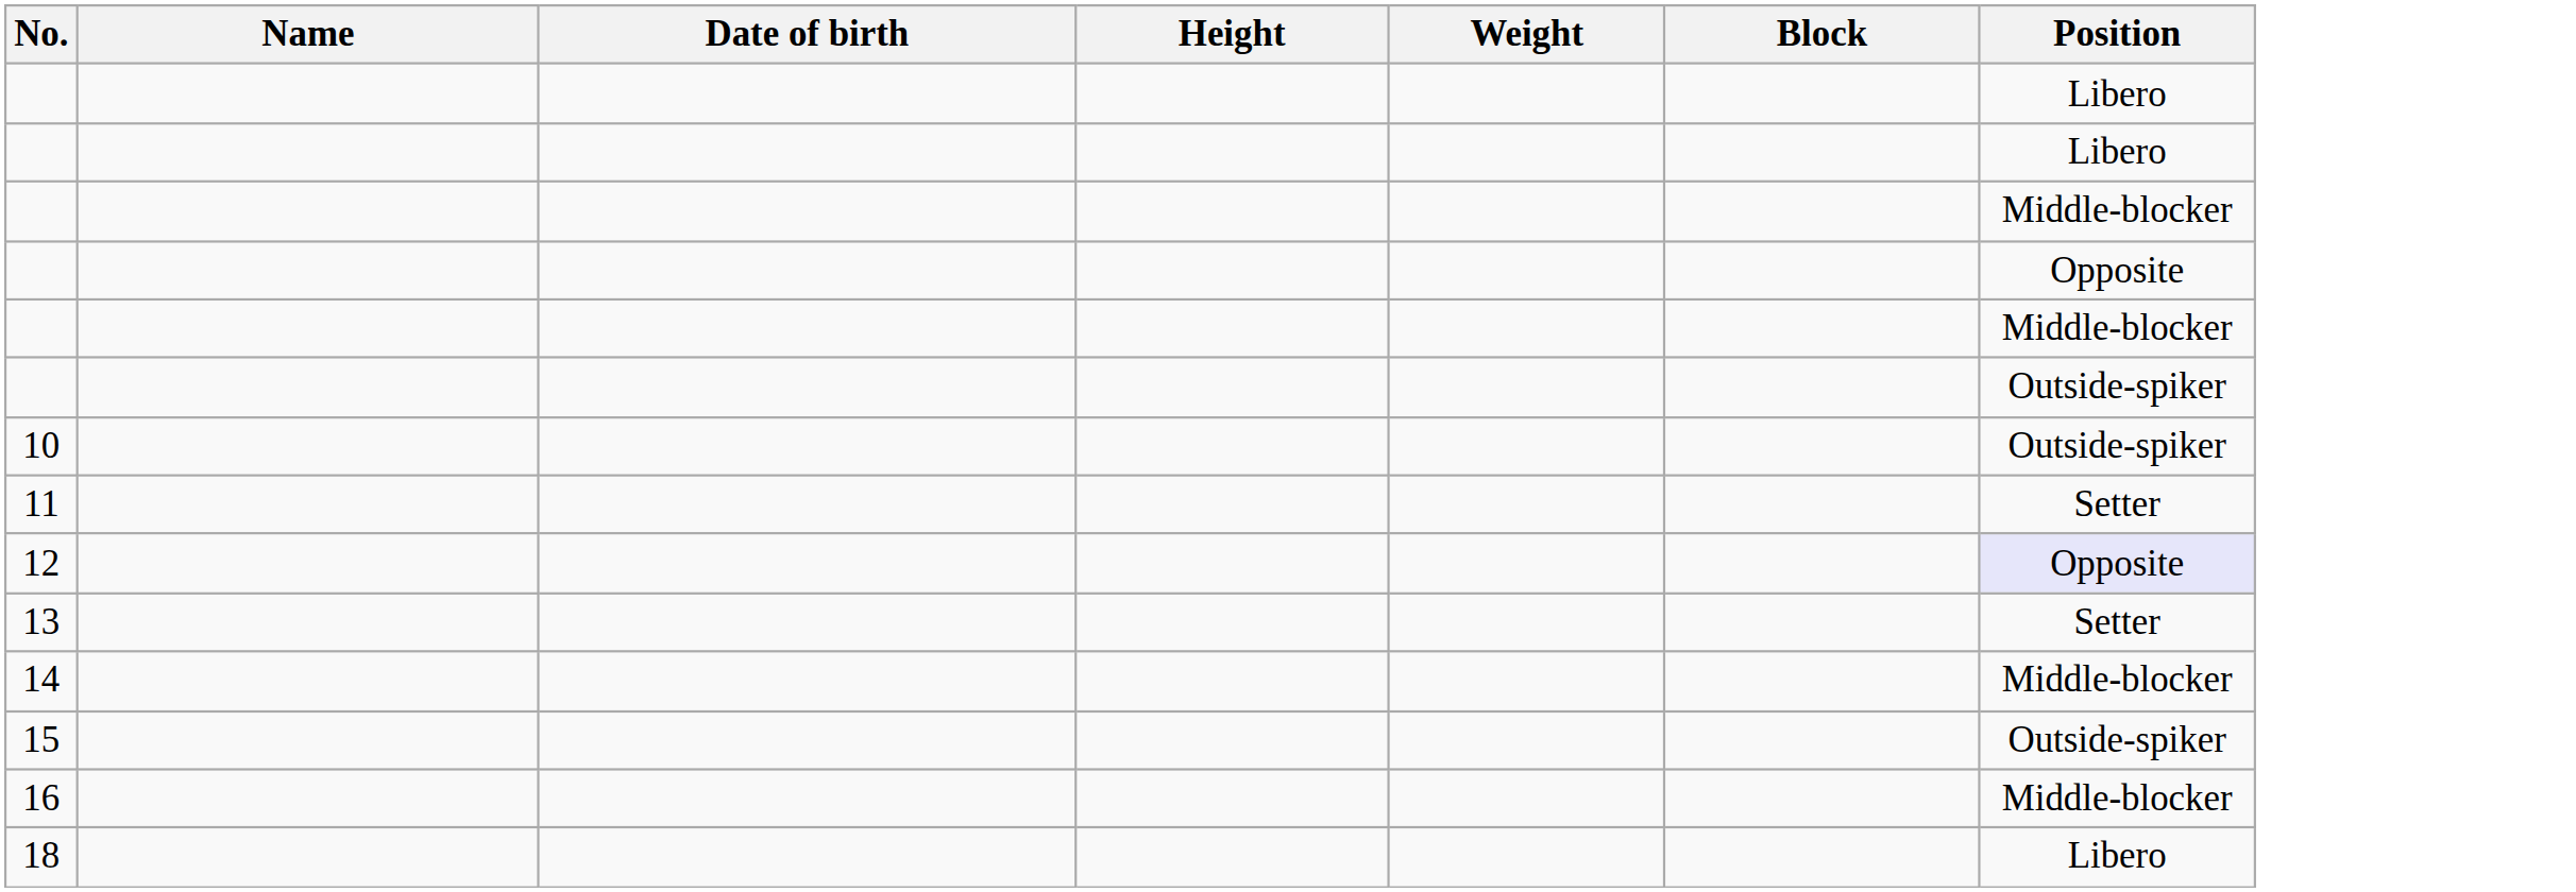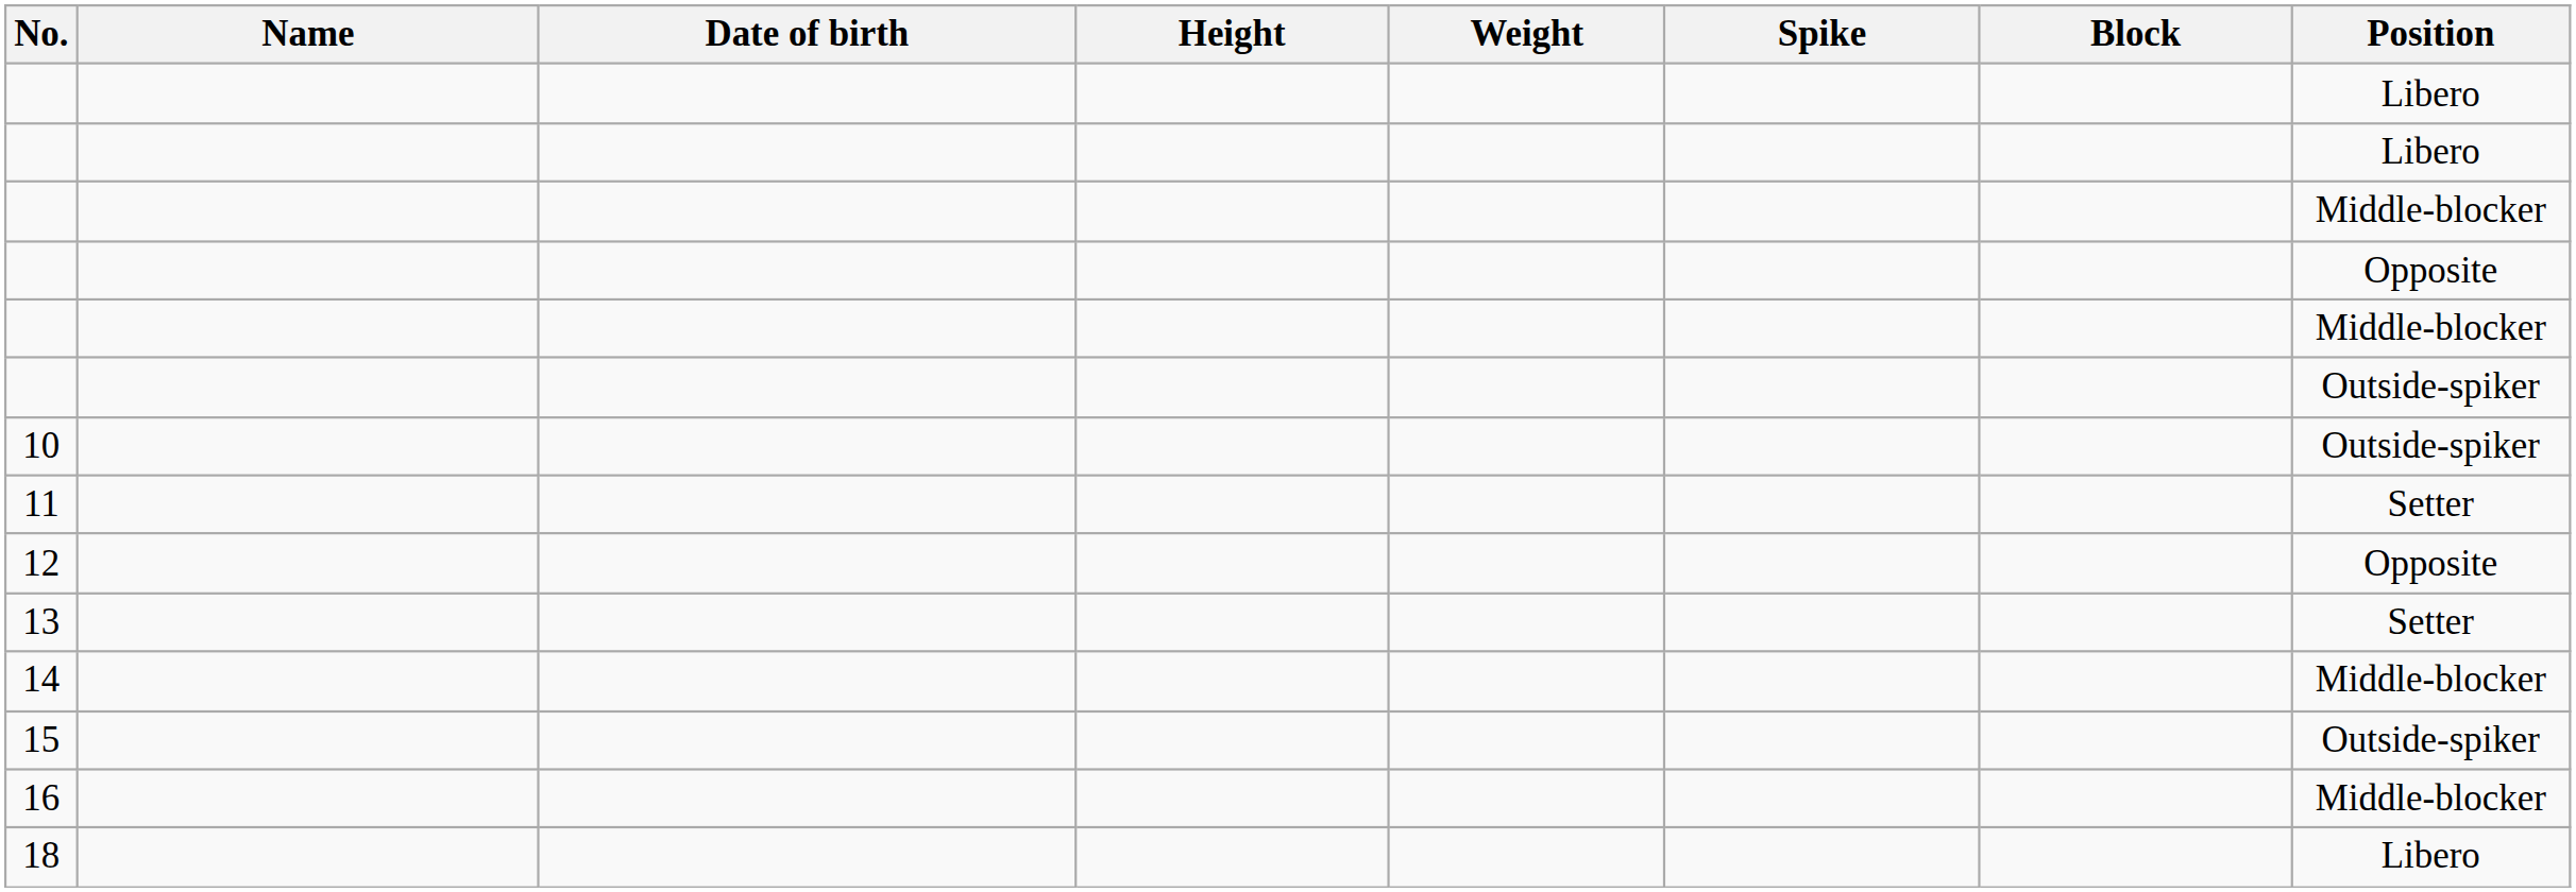 <table class="wikitable sortable" style="font-size:100%; text-align:center;">
 <tr>
 <th>No.</th>
 <th style="width:12em">Name</th>
 <th style="width:14em">Date of birth</th>
 <th style="width:8em">Height</th>
 <th style="width:7em">Weight</th>
+<th style="width:8em">Spike</th>
 <th style="width:8em">Block</th>
 <th style="width:7em">Position</th>
 </tr>
 <tr>
 <td></td>
 <td align=left> </td>
 <td align=right></td>
+<td></td>
 <td></td>
 <td></td>
 <td></td>
 <td>Libero</td>
 </tr>
 <tr>
 <td></td>
 <td align=left> </td>
 <td align=right></td>
 <td></td>
 <td></td>
 <td></td>
+<td></td>
 <td>Libero</td>
 </tr>
 <tr>
 <td></td>
 <td align=left> </td>
 <td align=right></td>
+<td></td>
 <td></td>
 <td></td>
 <td></td>
 <td>Middle-blocker</td>
 </tr>
 <tr>
 <td></td>
 <td align=left> </td>
 <td align=right></td>
 <td></td>
 <td></td>
 <td></td>
+<td></td>
 <td>Opposite</td>
 </tr>
 <tr>
 <td></td>
 <td align=left> </td>
 <td align=right></td>
+<td></td>
 <td></td>
 <td></td>
 <td></td>
 <td>Middle-blocker</td>
 </tr>
 <tr>
 <td></td>
 <td align=left> </td>
 <td align=right></td>
 <td></td>
 <td></td>
 <td></td>
+<td></td>
 <td>Outside-spiker</td>
 </tr>
 <tr>
 <td>10</td>
 <td align=left> </td>
 <td align=right></td>
+<td></td>
 <td></td>
 <td></td>
 <td></td>
 <td>Outside-spiker</td>
 </tr>
 <tr>
 <td>11</td>
 <td align=left> </td>
 <td align=right></td>
 <td></td>
 <td></td>
 <td></td>
+<td></td>
 <td>Setter</td>
 </tr>
 <tr>
 <td>12</td>
 <td align=left> </td>
 <td align=right></td>
 <td></td>
 <td></td>
 <td></td>
-<td style="background: lavender;">Opposite</td>
+<td></td>
+<td>Opposite</td>
 </tr>
 <tr>
 <td>13</td>
 <td align=left> </td>
 <td align=right></td>
+<td></td>
 <td></td>
 <td></td>
 <td></td>
 <td>Setter</td>
 </tr>
 <tr>
 <td>14</td>
 <td align=left> </td>
 <td align=right></td>
 <td></td>
 <td></td>
 <td></td>
+<td></td>
 <td>Middle-blocker</td>
 </tr>
 <tr>
 <td>15</td>
 <td align=left> </td>
 <td align=right></td>
+<td></td>
 <td></td>
 <td></td>
 <td></td>
 <td>Outside-spiker</td>
 </tr>
 <tr>
 <td>16</td>
 <td align=left> </td>
 <td align=right></td>
 <td></td>
 <td></td>
 <td></td>
+<td></td>
 <td>Middle-blocker</td>
 </tr>
 <tr>
 <td>18</td>
 <td align=left> </td>
 <td align=right></td>
 <td></td>
 <td></td>
 <td></td>
+<td></td>
 <td>Libero</td>
 </tr>
 </table>
